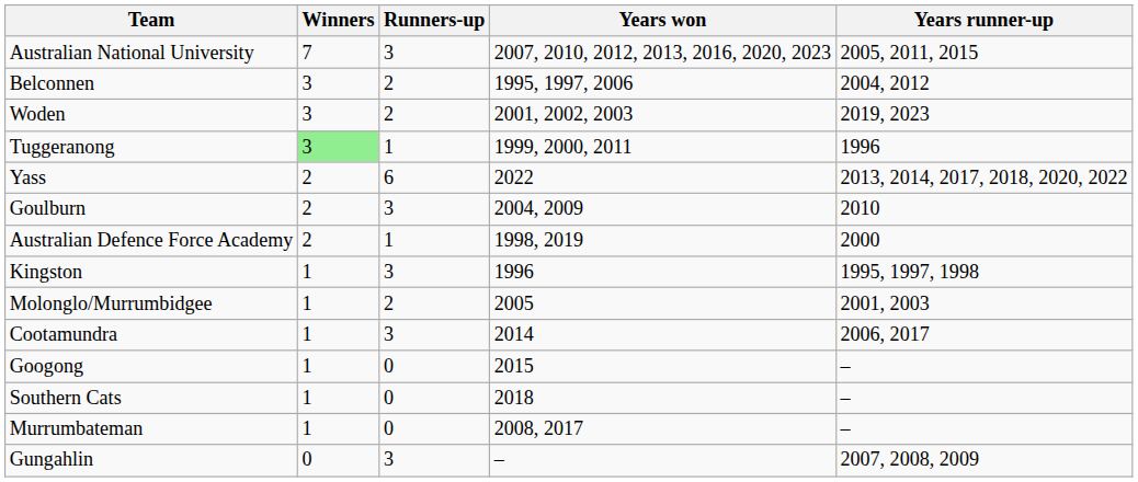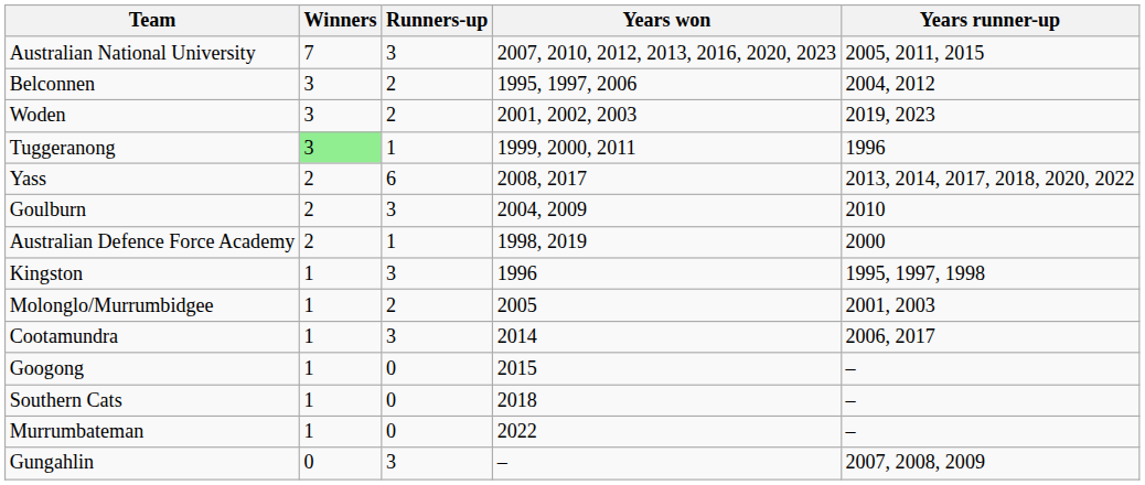 <table class="wikitable sortable">
 <tr>
 <th>Team</th>
 <th>Winners</th>
 <th>Runners-up</th>
 <th>Years won</th>
 <th>Years runner-up</th>
 </tr>
 <tr>
 <td> Australian National University</td>
 <td>7</td>
 <td>3</td>
 <td>2007, 2010, 2012, 2013, 2016, 2020, 2023</td>
 <td>2005, 2011, 2015</td>
 </tr>
 <tr>
 <td> Belconnen</td>
 <td>3</td>
 <td>2</td>
 <td>1995, 1997, 2006</td>
 <td>2004, 2012</td>
 </tr>
 <tr>
 <td> Woden</td>
 <td>3</td>
 <td>2</td>
 <td>2001, 2002, 2003</td>
 <td>2019, 2023</td>
 </tr>
 <tr>
 <td> Tuggeranong</td>
 <td style="background: lightgreen;">3</td>
 <td>1</td>
 <td>1999, 2000, 2011</td>
 <td>1996</td>
 </tr>
 <tr>
 <td> Yass</td>
 <td>2</td>
 <td>6</td>
-<td>2022</td>
+<td>2008, 2017</td>
 <td>2013, 2014, 2017, 2018, 2020, 2022</td>
 </tr>
 <tr>
 <td> Goulburn</td>
 <td>2</td>
 <td>3</td>
 <td>2004, 2009</td>
 <td>2010</td>
 </tr>
 <tr>
 <td> Australian Defence Force Academy</td>
 <td>2</td>
 <td>1</td>
 <td>1998, 2019</td>
 <td>2000</td>
 </tr>
 <tr>
 <td> Kingston</td>
 <td>1</td>
 <td>3</td>
 <td>1996</td>
 <td>1995, 1997, 1998</td>
 </tr>
 <tr>
 <td> Molonglo/Murrumbidgee</td>
 <td>1</td>
 <td>2</td>
 <td>2005</td>
 <td>2001, 2003</td>
 </tr>
 <tr>
 <td> Cootamundra</td>
 <td>1</td>
 <td>3</td>
 <td>2014</td>
 <td>2006, 2017</td>
 </tr>
 <tr>
 <td> Googong</td>
 <td>1</td>
 <td>0</td>
 <td>2015</td>
 <td>–</td>
 </tr>
 <tr>
 <td> Southern Cats</td>
 <td>1</td>
 <td>0</td>
 <td>2018</td>
 <td>–</td>
 </tr>
 <tr>
 <td> Murrumbateman</td>
 <td>1</td>
 <td>0</td>
-<td>2008, 2017</td>
+<td>2022</td>
 <td>–</td>
 </tr>
 <tr>
 <td> Gungahlin</td>
 <td>0</td>
 <td>3</td>
 <td>–</td>
 <td>2007, 2008, 2009</td>
 </tr>
 </table>
